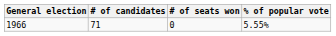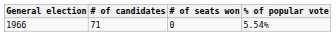 <table class="wikitable">
 <tr>
 <th>General election</th>
 <th># of candidates</th>
 <th># of seats won</th>
 <th>% of popular vote</th>
 </tr>
 <tr>
 <td>1966</td>
 <td>71</td>
 <td>0</td>
-<td>5.55%</td>
+<td>5.54%</td>
 </tr>
 </table>
